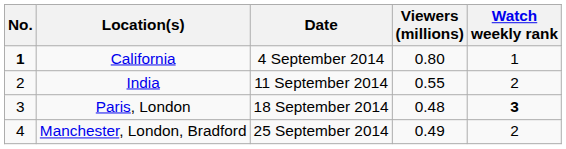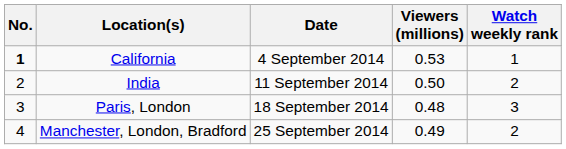 <table class="wikitable sortable" style="text-align:center;">
 <tr>
 <th>No.</th>
 <th>Location(s)</th>
 <th>Date</th>
 <th>Viewers<br>(millions)</th>
 <th><a href='#'>Watch</a><br>weekly rank</th>
 </tr>
 <tr>
 <td><strong>1</strong></td>
 <td><a href='#'>California</a></td>
 <td>4 September 2014</td>
-<td>0.80</td>
+<td>0.53</td>
 <td>1</td>
 </tr>
 <tr>
 <td>2</td>
 <td><a href='#'>India</a></td>
 <td>11 September 2014</td>
-<td>0.55</td>
+<td>0.50</td>
 <td>2</td>
 </tr>
 <tr>
 <td>3</td>
 <td><a href='#'>Paris</a>, London</td>
 <td>18 September 2014</td>
 <td>0.48</td>
-<td><strong>3</strong></td>
+<td>3</td>
 </tr>
 <tr>
 <td>4</td>
 <td><a href='#'>Manchester</a>, London, Bradford</td>
 <td>25 September 2014</td>
 <td>0.49</td>
 <td>2</td>
 </tr>
 </table>
